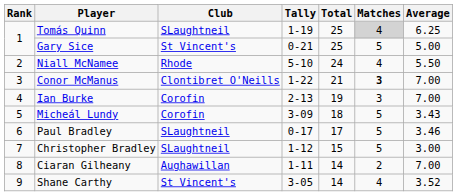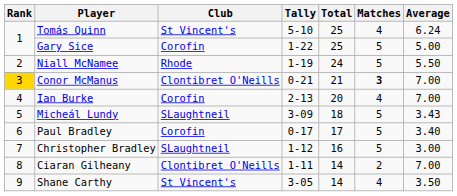 <table class="wikitable">
 <tr>
 <th>Rank</th>
 <th>Player</th>
 <th>Club</th>
 <th>Tally</th>
 <th>Total</th>
 <th>Matches</th>
 <th>Average</th>
 </tr>
 <tr>
 <td rowspan="2" style="text-align:center;">1</td>
 <td><a href='#'>Tomás Quinn</a></td>
-<td><a href='#'>SLaughtneil</a></td>
-<td align=center>1-19</td>
+<td><a href='#'>St Vincent's</a></td>
+<td align=center>5-10</td>
 <td align=center>25</td>
-<td align=center style="background: lightgrey;">4</td>
-<td align=center>6.25</td>
+<td align=center>4</td>
+<td align=center>6.24</td>
 </tr>
 <tr>
 <td><a href='#'>Gary Sice</a></td>
-<td><a href='#'>St Vincent's</a></td>
-<td align=center>0-21</td>
+<td><a href='#'>Corofin</a></td>
+<td align=center>1-22</td>
 <td align=center>25</td>
 <td align=center>5</td>
 <td align=center>5.00</td>
 </tr>
 <tr>
 <td rowspan="1" style="text-align:center;">2</td>
 <td><a href='#'>Niall McNamee</a></td>
 <td><a href='#'>Rhode</a></td>
-<td align=center>5-10</td>
+<td align=center>1-19</td>
 <td align=center>24</td>
-<td align=center>4</td>
+<td align=center>5</td>
 <td align=center>5.50</td>
 </tr>
 <tr>
-<td rowspan="1" style="text-align:center;">3</td>
+<td rowspan="1" style="background: gold; text-align:center;">3</td>
 <td><a href='#'>Conor McManus</a></td>
 <td><a href='#'>Clontibret O'Neills</a></td>
-<td align=center>1-22</td>
+<td align=center>0-21</td>
 <td align=center>21</td>
 <td align=center><strong>3</strong></td>
 <td align=center>7.00</td>
 </tr>
 <tr>
 <td rowspan="1" style="text-align:center;">4</td>
 <td><a href='#'>Ian Burke</a></td>
 <td><a href='#'>Corofin</a></td>
 <td align=center>2-13</td>
-<td align=center>19</td>
-<td align=center>3</td>
+<td align=center>20</td>
+<td align=center>4</td>
 <td align=center>7.00</td>
 </tr>
 <tr>
 <td rowspan="1" style="text-align:center;">5</td>
 <td><a href='#'>Micheál Lundy</a></td>
-<td><a href='#'>Corofin</a></td>
+<td><a href='#'>SLaughtneil</a></td>
 <td align=center>3-09</td>
 <td align=center>18</td>
 <td align=center>5</td>
 <td align=center>3.43</td>
 </tr>
 <tr>
 <td rowspan="1" style="text-align:center;">6</td>
 <td>Paul Bradley</td>
-<td><a href='#'>SLaughtneil</a></td>
+<td><a href='#'>Corofin</a></td>
 <td align=center>0-17</td>
 <td align=center>17</td>
 <td align=center>5</td>
-<td align=center>3.46</td>
+<td align=center>3.40</td>
 </tr>
 <tr>
 <td rowspan="1" style="text-align:center;">7</td>
 <td>Christopher Bradley</td>
 <td><a href='#'>SLaughtneil</a></td>
 <td align=center>1-12</td>
-<td align=center>15</td>
+<td align=center>16</td>
 <td align=center>5</td>
 <td align=center>3.00</td>
 </tr>
 <tr>
 <td rowspan="1" style="text-align:center;">8</td>
 <td>Ciaran Gilheany</td>
-<td><a href='#'>Aughawillan</a></td>
+<td><a href='#'>Clontibret O'Neills</a></td>
 <td align=center>1-11</td>
 <td align=center>14</td>
 <td align=center>2</td>
 <td align=center>7.00</td>
 </tr>
 <tr>
 <td rowspan="2" style="text-align:center;">9</td>
 <td>Shane Carthy</td>
 <td><a href='#'>St Vincent's</a></td>
 <td align=center>3-05</td>
 <td align=center>14</td>
 <td align=center>4</td>
-<td align=center>3.52</td>
+<td align=center>3.50</td>
 </tr>
 </table>
